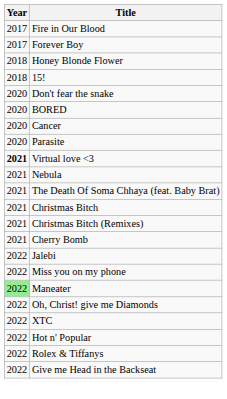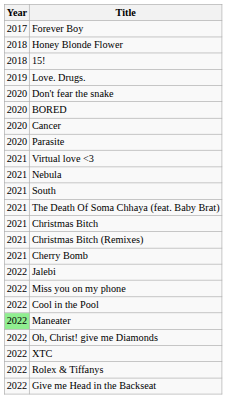 <table class="wikitable">
 <tr>
 <th>Year</th>
 <th>Title</th>
-</tr>
-<tr>
-<td>2017</td>
-<td>Fire in Our Blood</td>
 </tr>
 <tr>
 <td>2017</td>
 <td>Forever Boy</td>
 </tr>
 <tr>
 <td>2018</td>
 <td>Honey Blonde Flower</td>
 </tr>
 <tr>
 <td>2018</td>
 <td>15!</td>
+</tr>
+<tr>
+<td>2019</td>
+<td>Love. Drugs.</td>
 </tr>
 <tr>
 <td>2020</td>
 <td>Don't fear the snake</td>
 </tr>
 <tr>
 <td>2020</td>
 <td>BORED</td>
 </tr>
 <tr>
 <td>2020</td>
 <td>Cancer</td>
 </tr>
 <tr>
 <td>2020</td>
 <td>Parasite</td>
 </tr>
 <tr>
-<td><strong>2021</strong></td>
+<td>2021</td>
 <td>Virtual love <3</td>
 </tr>
 <tr>
 <td>2021</td>
 <td>Nebula</td>
+</tr>
+<tr>
+<td>2021</td>
+<td>South</td>
 </tr>
 <tr>
 <td>2021</td>
 <td>The Death Of Soma Chhaya (feat. Baby Brat)</td>
 </tr>
 <tr>
 <td>2021</td>
 <td>Christmas Bitch</td>
 </tr>
 <tr>
 <td>2021</td>
 <td>Christmas Bitch (Remixes)</td>
 </tr>
 <tr>
 <td>2021</td>
 <td>Cherry Bomb</td>
 </tr>
 <tr>
 <td>2022</td>
 <td>Jalebi</td>
 </tr>
 <tr>
 <td>2022</td>
 <td>Miss you on my phone</td>
 </tr>
 <tr>
+<td>2022</td>
+<td>Cool in the Pool</td>
+</tr>
+<tr>
 <td style="background: lightgreen;">2022</td>
 <td>Maneater</td>
 </tr>
 <tr>
 <td>2022</td>
 <td>Oh, Christ! give me Diamonds</td>
 </tr>
 <tr>
 <td>2022</td>
 <td>XTC</td>
 </tr>
 <tr>
 <td>2022</td>
-<td>Hot n' Popular</td>
-</tr>
-<tr>
-<td>2022</td>
 <td>Rolex & Tiffanys</td>
 </tr>
 <tr>
 <td>2022</td>
 <td>Give me Head in the Backseat</td>
 </tr>
 </table>
